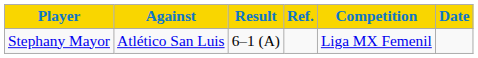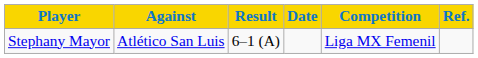 <table class="wikitable">
 <tr>
 <th style=background-color:#F9D600;color:#0E77CA>Player</th>
 <th style=background-color:#F9D600;color:#0E77CA>Against</th>
 <th style=background-color:#F9D600;color:#0E77CA>Result</th>
+<th style=background-color:#F9D600;color:#0E77CA>Date</th>
+<th style=background-color:#F9D600;color:#0E77CA>Competition</th>
 <th style=background-color:#F9D600;color:#0E77CA>Ref.</th>
-<th style=background-color:#F9D600;color:#0E77CA>Competition</th>
-<th style=background-color:#F9D600;color:#0E77CA>Date</th>
 </tr>
 <tr>
 <td> <a href='#'>Stephany Mayor</a></td>
 <td><a href='#'>Atlético San Luis</a></td>
 <td>6–1 (A)</td>
+<td></td>
+<td><a href='#'>Liga MX Femenil</a></td>
 <td align=center></td>
-<td><a href='#'>Liga MX Femenil</a></td>
-<td></td>
 </tr>
 </table>
